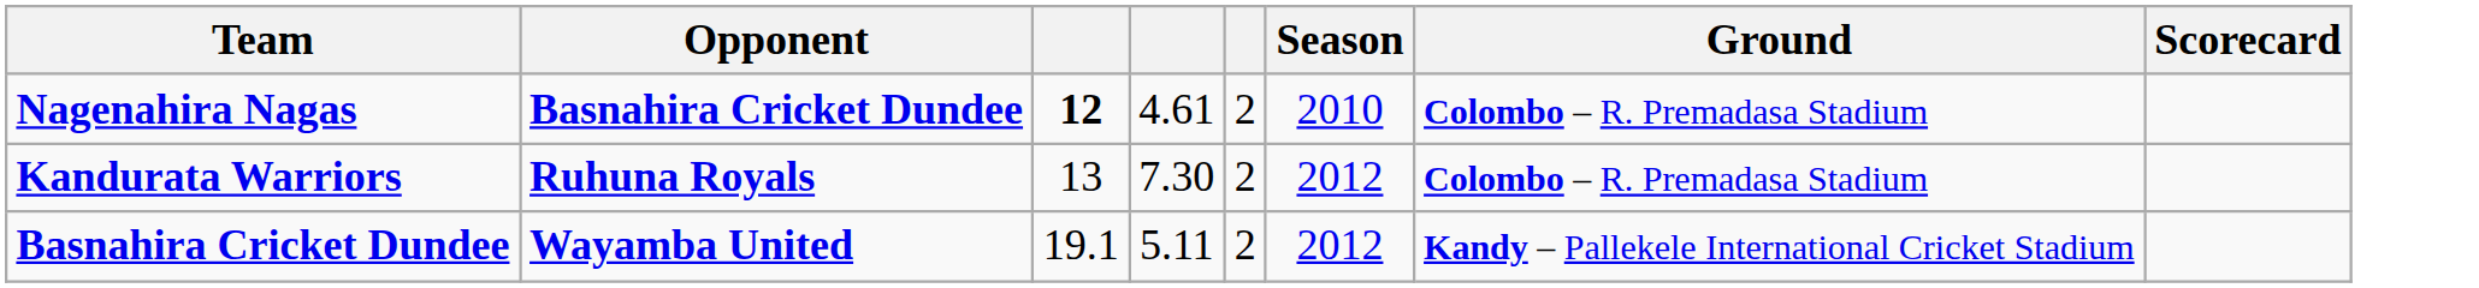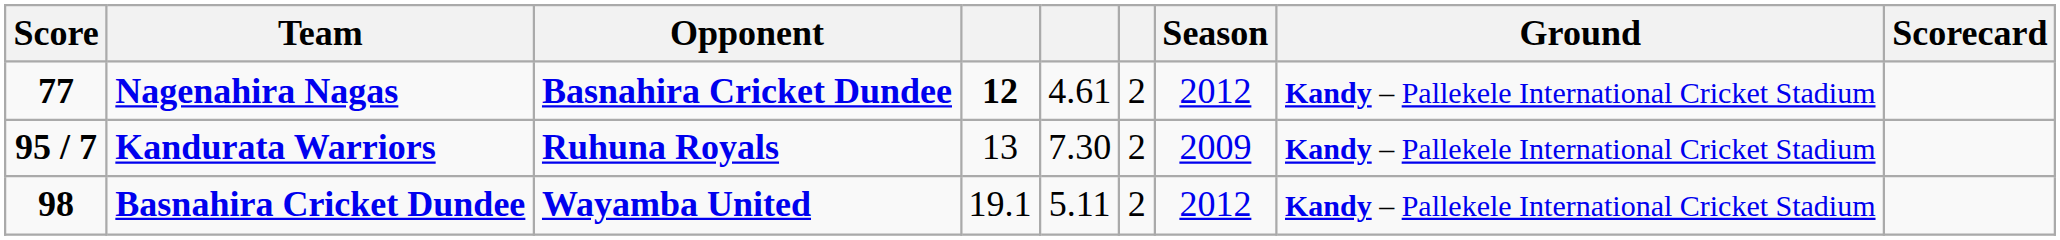 <table class="wikitable sortable" style="text-align:center">
 <tr>
+<th>Score</th>
 <th>Team</th>
 <th>Opponent</th>
 <th></th>
 <th></th>
 <th></th>
 <th>Season</th>
 <th>Ground</th>
 <th>Scorecard</th>
 </tr>
 <tr>
+<td><strong>77</strong></td>
 <td align=left><strong><a href='#'>Nagenahira Nagas</a></strong></td>
 <td align=left><strong><a href='#'>Basnahira Cricket Dundee</a></strong></td>
 <td><strong>12</strong></td>
 <td>4.61</td>
 <td>2</td>
-<td><a href='#'>2010</a></td>
-<td align=left><small><strong><a href='#'>Colombo</a></strong> – <a href='#'>R. Premadasa Stadium</a> </small></td>
+<td><a href='#'>2012</a></td>
+<td align=left><small><strong><a href='#'>Kandy</a></strong> – <a href='#'>Pallekele International Cricket Stadium</a> </small></td>
 <td></td>
 </tr>
 <tr>
+<td><strong>95 / 7</strong></td>
 <td align=left><strong><a href='#'>Kandurata Warriors</a></strong></td>
 <td align=left><strong><a href='#'>Ruhuna Royals</a></strong></td>
 <td>13</td>
 <td>7.30</td>
 <td>2</td>
-<td><a href='#'>2012</a></td>
-<td align=left><small><strong><a href='#'>Colombo</a></strong> – <a href='#'>R. Premadasa Stadium</a> </small></td>
+<td><a href='#'>2009</a></td>
+<td align=left><small><strong><a href='#'>Kandy</a></strong> – <a href='#'>Pallekele International Cricket Stadium</a> </small></td>
 <td></td>
 </tr>
 <tr>
+<td><strong>98</strong></td>
 <td align=left><strong><a href='#'>Basnahira Cricket Dundee</a></strong></td>
 <td align=left><strong><a href='#'>Wayamba United</a></strong></td>
 <td>19.1</td>
 <td>5.11</td>
 <td>2</td>
 <td><a href='#'>2012</a></td>
 <td align=left><small><strong><a href='#'>Kandy</a></strong> – <a href='#'>Pallekele International Cricket Stadium</a> </small></td>
 <td></td>
 </tr>
 </table>
